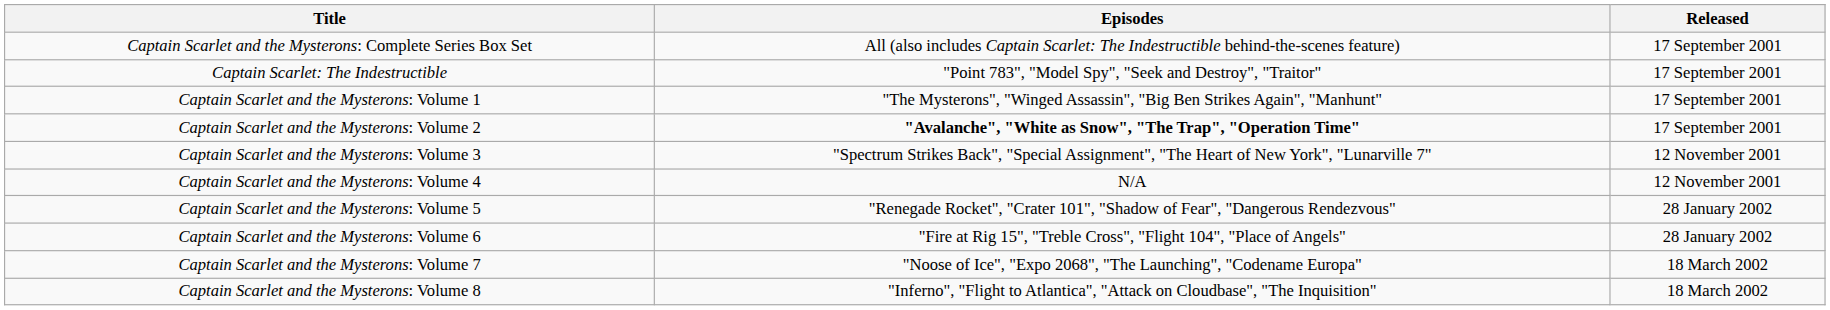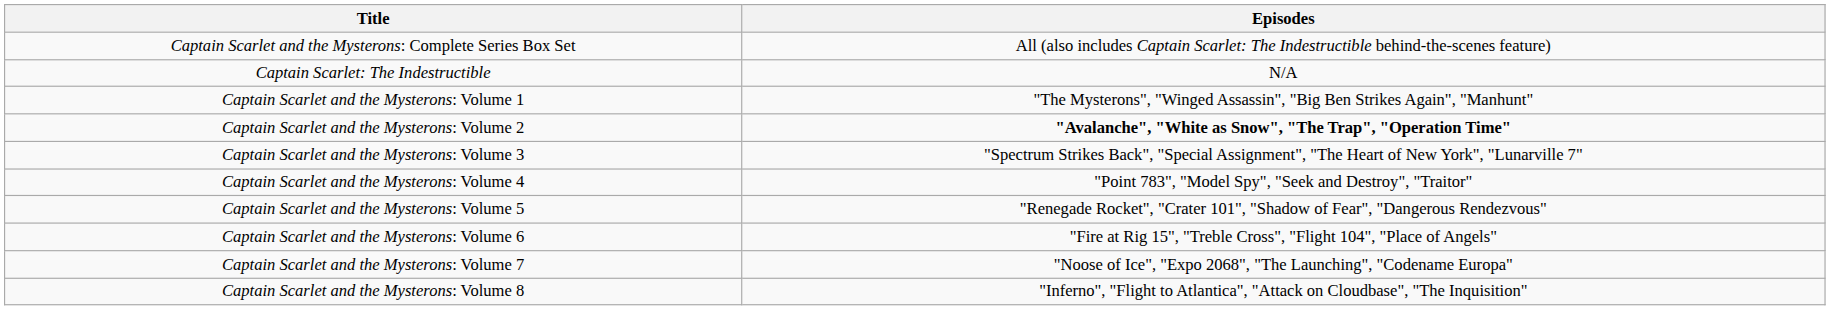 <table class="wikitable" style="width: 100%; text-align: center; font-size: 90%">
 <tr>
 <th>Title</th>
 <th>Episodes</th>
-<th>Released</th>
 </tr>
 <tr>
 <td><em>Captain Scarlet and the Mysterons</em>: Complete Series Box Set</td>
 <td>All (also includes <em>Captain Scarlet: The Indestructible</em> behind-the-scenes feature)</td>
-<td>17 September 2001</td>
 </tr>
 <tr>
 <td><em>Captain Scarlet: The Indestructible</em></td>
-<td>"Point 783", "Model Spy", "Seek and Destroy", "Traitor"</td>
-<td>17 September 2001</td>
+<td>N/A</td>
 </tr>
 <tr>
 <td><em>Captain Scarlet and the Mysterons</em>: Volume 1</td>
 <td>"The Mysterons", "Winged Assassin", "Big Ben Strikes Again", "Manhunt"</td>
-<td>17 September 2001</td>
 </tr>
 <tr>
 <td><em>Captain Scarlet and the Mysterons</em>: Volume 2</td>
 <td><strong>"Avalanche", "White as Snow", "The Trap", "Operation Time"</strong></td>
-<td>17 September 2001</td>
 </tr>
 <tr>
 <td><em>Captain Scarlet and the Mysterons</em>: Volume 3</td>
 <td>"Spectrum Strikes Back", "Special Assignment", "The Heart of New York", "Lunarville 7"</td>
-<td>12 November 2001</td>
 </tr>
 <tr>
 <td><em>Captain Scarlet and the Mysterons</em>: Volume 4</td>
-<td>N/A</td>
-<td>12 November 2001</td>
+<td>"Point 783", "Model Spy", "Seek and Destroy", "Traitor"</td>
 </tr>
 <tr>
 <td><em>Captain Scarlet and the Mysterons</em>: Volume 5</td>
 <td>"Renegade Rocket", "Crater 101", "Shadow of Fear", "Dangerous Rendezvous"</td>
-<td>28 January 2002</td>
 </tr>
 <tr>
 <td><em>Captain Scarlet and the Mysterons</em>: Volume 6</td>
 <td>"Fire at Rig 15", "Treble Cross", "Flight 104", "Place of Angels"</td>
-<td>28 January 2002</td>
 </tr>
 <tr>
 <td><em>Captain Scarlet and the Mysterons</em>: Volume 7</td>
 <td>"Noose of Ice", "Expo 2068", "The Launching", "Codename Europa"</td>
-<td>18 March 2002</td>
 </tr>
 <tr>
 <td><em>Captain Scarlet and the Mysterons</em>: Volume 8</td>
 <td>"Inferno", "Flight to Atlantica", "Attack on Cloudbase", "The Inquisition"</td>
-<td>18 March 2002</td>
 </tr>
 </table>
